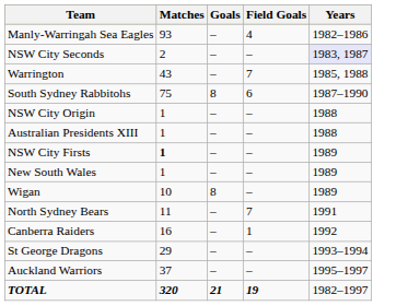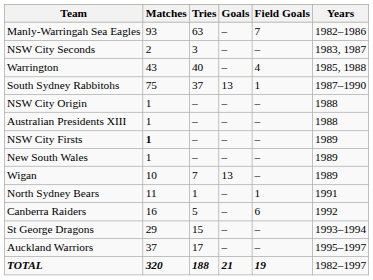 <table class="wikitable">
 <tr style="background:#bdb76b;">
 <th>Team</th>
 <th>Matches</th>
+<th>Tries</th>
 <th>Goals</th>
 <th>Field Goals</th>
 <th>Years</th>
 </tr>
 <tr>
 <td> Manly-Warringah Sea Eagles</td>
 <td>93</td>
+<td>63</td>
 <td>–</td>
-<td>4</td>
+<td>7</td>
 <td>1982–1986</td>
 </tr>
 <tr>
 <td> NSW City Seconds</td>
 <td>2</td>
+<td>3</td>
 <td>–</td>
 <td>–</td>
-<td style="background: lavender;">1983, 1987</td>
+<td>1983, 1987</td>
 </tr>
 <tr>
 <td> Warrington</td>
 <td>43</td>
+<td>40</td>
 <td>–</td>
-<td>7</td>
+<td>4</td>
 <td>1985, 1988</td>
 </tr>
 <tr>
 <td> South Sydney Rabbitohs</td>
 <td>75</td>
-<td>8</td>
-<td>6</td>
+<td>37</td>
+<td>13</td>
+<td>1</td>
 <td>1987–1990</td>
 </tr>
 <tr>
 <td> NSW City Origin</td>
 <td>1</td>
+<td>–</td>
 <td>–</td>
 <td>–</td>
 <td>1988</td>
 </tr>
 <tr>
 <td>  Australian Presidents XIII</td>
 <td>1</td>
 <td>–</td>
 <td>–</td>
+<td>–</td>
 <td>1988</td>
 </tr>
 <tr>
 <td> NSW City Firsts</td>
 <td><strong>1</strong></td>
+<td>–</td>
 <td>–</td>
 <td>–</td>
 <td>1989</td>
 </tr>
 <tr>
 <td> New South Wales</td>
 <td>1</td>
 <td>–</td>
 <td>–</td>
+<td>–</td>
 <td>1989</td>
 </tr>
 <tr>
 <td> Wigan</td>
 <td>10</td>
-<td>8</td>
+<td>7</td>
+<td>13</td>
 <td>–</td>
 <td>1989</td>
 </tr>
 <tr>
 <td> North Sydney Bears</td>
 <td>11</td>
+<td>1</td>
 <td>–</td>
-<td>7</td>
+<td>1</td>
 <td>1991</td>
 </tr>
 <tr>
 <td> Canberra Raiders</td>
 <td>16</td>
+<td>5</td>
 <td>–</td>
-<td>1</td>
+<td>6</td>
 <td>1992</td>
 </tr>
 <tr>
 <td> St George Dragons</td>
 <td>29</td>
+<td>15</td>
 <td>–</td>
 <td>–</td>
 <td>1993–1994</td>
 </tr>
 <tr>
 <td> Auckland Warriors</td>
 <td>37</td>
+<td>17</td>
 <td>–</td>
 <td>–</td>
 <td>1995–1997</td>
 </tr>
 <tr>
 <td><strong><em>TOTAL</em></strong></td>
 <td><strong><em>320</em></strong></td>
+<td><strong><em>188</em></strong></td>
 <td><strong><em>21</em></strong></td>
 <td><strong><em>19</em></strong></td>
 <td>1982–1997</td>
 </tr>
 </table>
